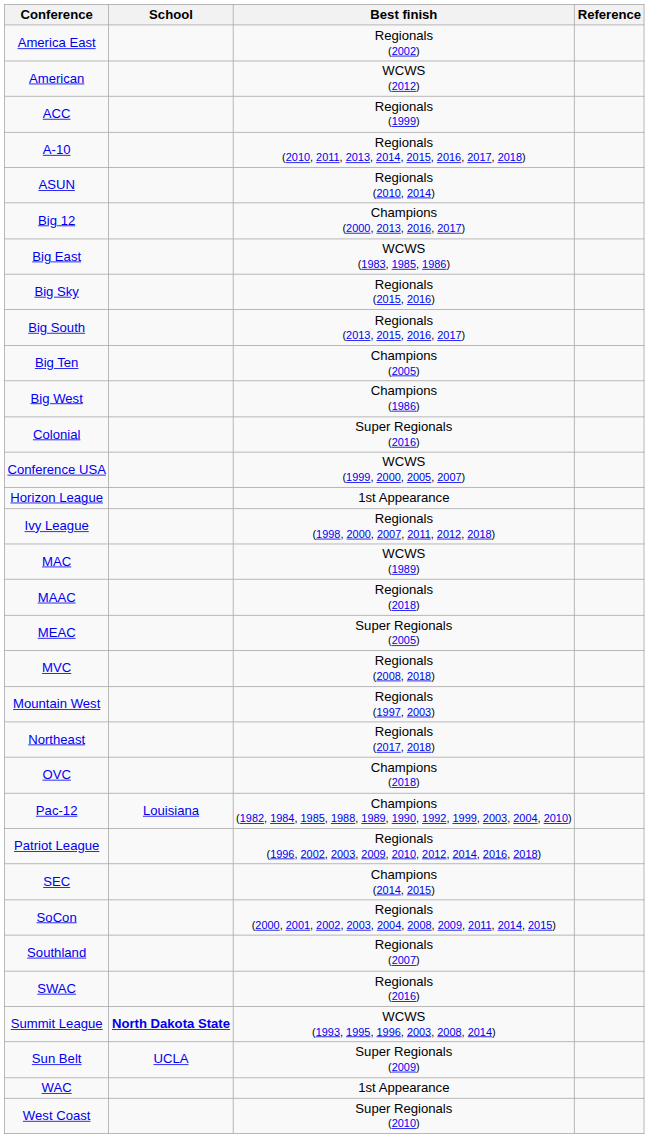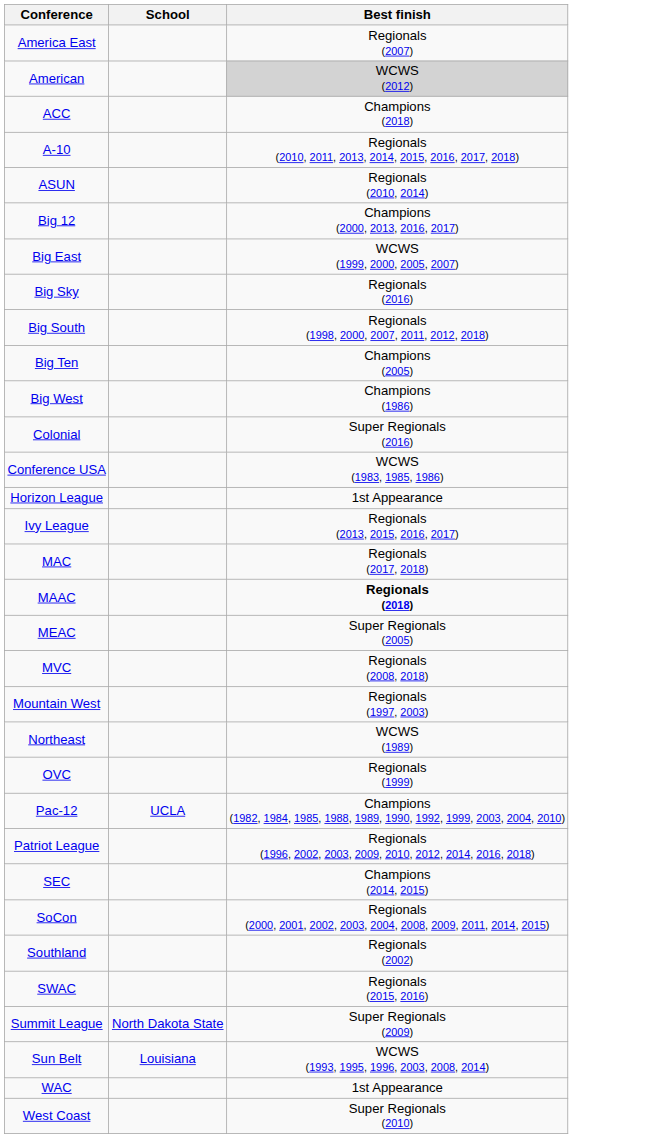 <table class="wikitable">
 <tr>
 <th>Conference</th>
 <th>School</th>
 <th>Best finish</th>
-<th>Reference</th>
 </tr>
 <tr align=center>
 <td><a href='#'>America East</a></td>
 <td></td>
-<td>Regionals<br><small>(<a href='#'>2002</a>)</small></td>
-<td></td>
+<td>Regionals <br><small>(<a href='#'>2007</a>)</small></td>
 </tr>
 <tr align=center>
 <td><a href='#'>American</a></td>
 <td></td>
-<td>WCWS<br><small>(<a href='#'>2012</a>)</small></td>
-<td></td>
+<td style="background: lightgrey;">WCWS<br><small>(<a href='#'>2012</a>)</small></td>
 </tr>
 <tr align=center>
 <td><a href='#'>ACC</a></td>
 <td></td>
-<td>Regionals<br><small>(<a href='#'>1999</a>)</small></td>
-<td></td>
+<td>Champions<br><small>(<a href='#'>2018</a>)</small></td>
 </tr>
 <tr align=center>
 <td><a href='#'>A-10</a></td>
 <td></td>
 <td>Regionals<br><small>(<a href='#'>2010</a>, <a href='#'>2011</a>, <a href='#'>2013</a>, <a href='#'>2014</a>, <a href='#'>2015</a>, <a href='#'>2016</a>, <a href='#'>2017</a>, <a href='#'>2018</a>)</small></td>
-<td></td>
 </tr>
 <tr align=center>
 <td><a href='#'>ASUN</a></td>
 <td></td>
 <td>Regionals<br><small>(<a href='#'>2010</a>, <a href='#'>2014</a>)</small></td>
-<td></td>
 </tr>
 <tr align=center>
 <td><a href='#'>Big 12</a></td>
 <td></td>
 <td>Champions<br><small>(<a href='#'>2000</a>, <a href='#'>2013</a>, <a href='#'>2016</a>, <a href='#'>2017</a>)</small></td>
-<td></td>
 </tr>
 <tr align=center>
 <td><a href='#'>Big East</a></td>
 <td></td>
-<td>WCWS<br><small>(<a href='#'>1983</a>, <a href='#'>1985</a>, <a href='#'>1986</a>)</small></td>
-<td></td>
+<td>WCWS <br> <small>(<a href='#'>1999</a>, <a href='#'>2000</a>, <a href='#'>2005</a>, <a href='#'>2007</a>)</small></td>
 </tr>
 <tr align=center>
 <td><a href='#'>Big Sky</a></td>
 <td></td>
-<td>Regionals<br><small>(<a href='#'>2015</a>, <a href='#'>2016</a>)</small></td>
-<td></td>
+<td>Regionals <br><small>(<a href='#'>2016</a>)</small></td>
 </tr>
 <tr align=center>
 <td><a href='#'>Big South</a></td>
 <td></td>
-<td>Regionals<br><small>(<a href='#'>2013</a>, <a href='#'>2015</a>, <a href='#'>2016</a>, <a href='#'>2017</a>)</small></td>
-<td></td>
+<td>Regionals<br><small>(<a href='#'>1998</a>, <a href='#'>2000</a>, <a href='#'>2007</a>, <a href='#'>2011</a>, <a href='#'>2012</a>, <a href='#'>2018</a>)</small></td>
 </tr>
 <tr align=center>
 <td><a href='#'>Big Ten</a></td>
 <td></td>
 <td>Champions<br><small>(<a href='#'>2005</a>)</small></td>
-<td></td>
 </tr>
 <tr align=center>
 <td><a href='#'>Big West</a></td>
 <td></td>
 <td>Champions<br><small>(<a href='#'>1986</a>)</small></td>
-<td></td>
 </tr>
 <tr align=center>
 <td><a href='#'>Colonial</a></td>
 <td></td>
 <td>Super Regionals<br><small>(<a href='#'>2016</a>)</small></td>
-<td></td>
 </tr>
 <tr align=center>
 <td><a href='#'>Conference USA</a></td>
 <td></td>
-<td>WCWS <br> <small>(<a href='#'>1999</a>, <a href='#'>2000</a>, <a href='#'>2005</a>, <a href='#'>2007</a>)</small></td>
-<td></td>
+<td>WCWS<br><small>(<a href='#'>1983</a>, <a href='#'>1985</a>, <a href='#'>1986</a>)</small></td>
 </tr>
 <tr align=center>
 <td><a href='#'>Horizon League</a></td>
 <td></td>
 <td>1st Appearance</td>
-<td></td>
 </tr>
 <tr align=center>
 <td><a href='#'>Ivy League</a></td>
 <td></td>
-<td>Regionals<br><small>(<a href='#'>1998</a>, <a href='#'>2000</a>, <a href='#'>2007</a>, <a href='#'>2011</a>, <a href='#'>2012</a>, <a href='#'>2018</a>)</small></td>
-<td></td>
+<td>Regionals<br><small>(<a href='#'>2013</a>, <a href='#'>2015</a>, <a href='#'>2016</a>, <a href='#'>2017</a>)</small></td>
 </tr>
 <tr align=center>
 <td><a href='#'>MAC</a></td>
 <td></td>
-<td>WCWS<br><small>(<a href='#'>1989</a>)</small></td>
-<td></td>
+<td>Regionals<br><small>(<a href='#'>2017</a>, <a href='#'>2018</a>)</small></td>
 </tr>
 <tr align=center>
 <td><a href='#'>MAAC</a></td>
 <td></td>
-<td>Regionals<br><small>(<a href='#'>2018</a>)</small></td>
-<td></td>
+<td><strong>Regionals<br><small>(<a href='#'>2018</a>)</small></strong></td>
 </tr>
 <tr align=center>
 <td><a href='#'>MEAC</a></td>
 <td></td>
 <td>Super Regionals<br><small>(<a href='#'>2005</a>)</small></td>
-<td></td>
 </tr>
 <tr align=center>
 <td><a href='#'>MVC</a></td>
 <td></td>
 <td>Regionals<br><small>(<a href='#'>2008</a>, <a href='#'>2018</a>)</small></td>
-<td></td>
 </tr>
 <tr align=center>
 <td><a href='#'>Mountain West</a></td>
 <td></td>
 <td>Regionals<br><small>(<a href='#'>1997</a>, <a href='#'>2003</a>)</small></td>
-<td></td>
 </tr>
 <tr align=center>
 <td><a href='#'>Northeast</a></td>
 <td></td>
-<td>Regionals<br><small>(<a href='#'>2017</a>, <a href='#'>2018</a>)</small></td>
-<td></td>
+<td>WCWS<br><small>(<a href='#'>1989</a>)</small></td>
 </tr>
 <tr align=center>
 <td><a href='#'>OVC</a></td>
 <td></td>
-<td>Champions<br><small>(<a href='#'>2018</a>)</small></td>
-<td></td>
+<td>Regionals<br><small>(<a href='#'>1999</a>)</small></td>
 </tr>
 <tr align=center>
 <td><a href='#'>Pac-12</a></td>
-<td><a href='#'>Louisiana</a></td>
+<td><a href='#'>UCLA</a></td>
 <td>Champions<br><small>(<a href='#'>1982</a>, <a href='#'>1984</a>, <a href='#'>1985</a>, <a href='#'>1988</a>, <a href='#'>1989</a>, <a href='#'>1990</a>, <a href='#'>1992</a>, <a href='#'>1999</a>, <a href='#'>2003</a>, <a href='#'>2004</a>, <a href='#'>2010</a>)</small></td>
-<td></td>
 </tr>
 <tr align=center>
 <td><a href='#'>Patriot League</a></td>
 <td></td>
 <td>Regionals<br><small>(<a href='#'>1996</a>, <a href='#'>2002</a>, <a href='#'>2003</a>, <a href='#'>2009</a>, <a href='#'>2010</a>, <a href='#'>2012</a>, <a href='#'>2014</a>, <a href='#'>2016</a>, <a href='#'>2018</a>)</small></td>
-<td></td>
 </tr>
 <tr align=center>
 <td><a href='#'>SEC</a></td>
 <td></td>
 <td>Champions<br><small> (<a href='#'>2014</a>, <a href='#'>2015</a>)</small></td>
-<td></td>
 </tr>
 <tr align=center>
 <td><a href='#'>SoCon</a></td>
 <td></td>
 <td>Regionals <br><small>(<a href='#'>2000</a>, <a href='#'>2001</a>, <a href='#'>2002</a>, <a href='#'>2003</a>, <a href='#'>2004</a>, <a href='#'>2008</a>, <a href='#'>2009</a>, <a href='#'>2011</a>, <a href='#'>2014</a>, <a href='#'>2015</a>)</small></td>
-<td></td>
 </tr>
 <tr align=center>
 <td><a href='#'>Southland</a></td>
 <td></td>
-<td>Regionals <br><small>(<a href='#'>2007</a>)</small></td>
-<td></td>
+<td>Regionals<br><small>(<a href='#'>2002</a>)</small></td>
 </tr>
 <tr align=center>
 <td><a href='#'>SWAC</a></td>
 <td></td>
-<td>Regionals <br><small>(<a href='#'>2016</a>)</small></td>
-<td></td>
+<td>Regionals<br><small>(<a href='#'>2015</a>, <a href='#'>2016</a>)</small></td>
 </tr>
 <tr align=center>
 <td><a href='#'>Summit League</a></td>
-<td><strong><a href='#'>North Dakota State</a></strong></td>
-<td>WCWS<br><small>(<a href='#'>1993</a>, <a href='#'>1995</a>, <a href='#'>1996</a>, <a href='#'>2003</a>, <a href='#'>2008</a>, <a href='#'>2014</a>)</small></td>
-<td></td>
+<td><a href='#'>North Dakota State</a></td>
+<td>Super Regionals<br><small>(<a href='#'>2009</a>)</small></td>
 </tr>
 <tr align=center>
 <td><a href='#'>Sun Belt</a></td>
-<td><a href='#'>UCLA</a></td>
-<td>Super Regionals<br><small>(<a href='#'>2009</a>)</small></td>
-<td></td>
+<td><a href='#'>Louisiana</a></td>
+<td>WCWS<br><small>(<a href='#'>1993</a>, <a href='#'>1995</a>, <a href='#'>1996</a>, <a href='#'>2003</a>, <a href='#'>2008</a>, <a href='#'>2014</a>)</small></td>
 </tr>
 <tr align=center>
 <td><a href='#'>WAC</a></td>
 <td></td>
 <td>1st Appearance</td>
-<td></td>
 </tr>
 <tr align=center>
 <td><a href='#'>West Coast</a></td>
 <td></td>
 <td>Super Regionals<br><small>(<a href='#'>2010</a>)</small></td>
-<td></td>
 </tr>
 </table>
